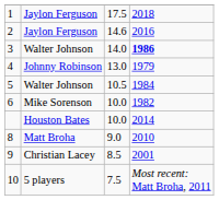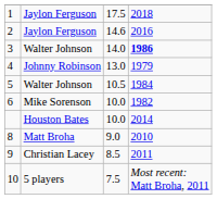 <table class="wikitable">
 <tr>
 </tr>
 <tr>
 <td>1</td>
 <td><a href='#'>Jaylon Ferguson</a></td>
 <td>17.5</td>
 <td><a href='#'>2018</a></td>
 </tr>
 <tr>
 <td>2</td>
 <td><a href='#'>Jaylon Ferguson</a></td>
 <td>14.6</td>
 <td><a href='#'>2016</a></td>
 </tr>
 <tr>
 <td>3</td>
 <td>Walter Johnson</td>
 <td>14.0</td>
 <td><strong><a href='#'>1986</a></strong></td>
 </tr>
 <tr>
 <td>4</td>
 <td><a href='#'>Johnny Robinson</a></td>
 <td>13.0</td>
 <td><a href='#'>1979</a></td>
 </tr>
 <tr>
 <td>5</td>
 <td>Walter Johnson</td>
 <td>10.5</td>
 <td><a href='#'>1984</a></td>
 </tr>
 <tr>
 <td>6</td>
 <td>Mike Sorenson</td>
 <td>10.0</td>
 <td><a href='#'>1982</a></td>
 </tr>
 <tr>
 <td></td>
 <td><a href='#'>Houston Bates</a></td>
 <td>10.0</td>
 <td><a href='#'>2014</a></td>
 </tr>
 <tr>
 <td>8</td>
 <td><a href='#'>Matt Broha</a></td>
 <td>9.0</td>
 <td><a href='#'>2010</a></td>
 </tr>
 <tr>
 <td>9</td>
 <td>Christian Lacey</td>
 <td>8.5</td>
-<td><a href='#'>2001</a></td>
+<td><a href='#'>2011</a></td>
 </tr>
 <tr>
 <td>10</td>
 <td>5 players</td>
 <td>7.5</td>
 <td><em>Most recent:</em><br><a href='#'>Matt Broha</a>, <a href='#'>2011</a></td>
 </tr>
 </table>
